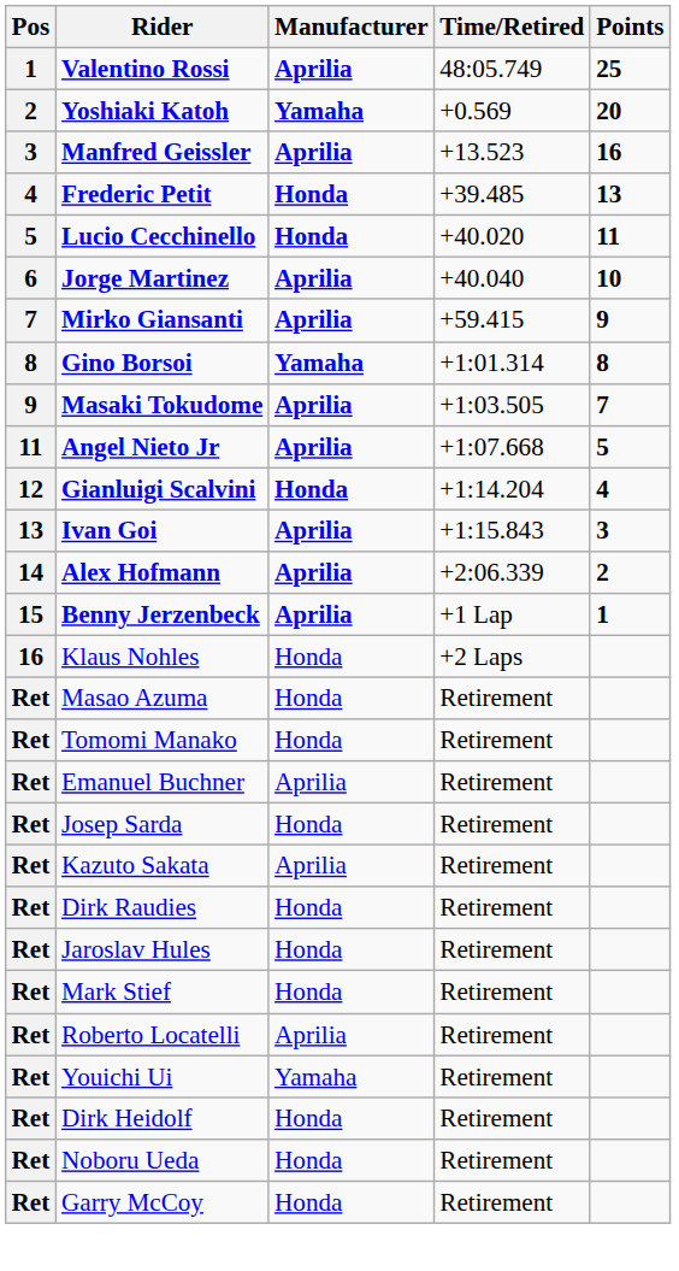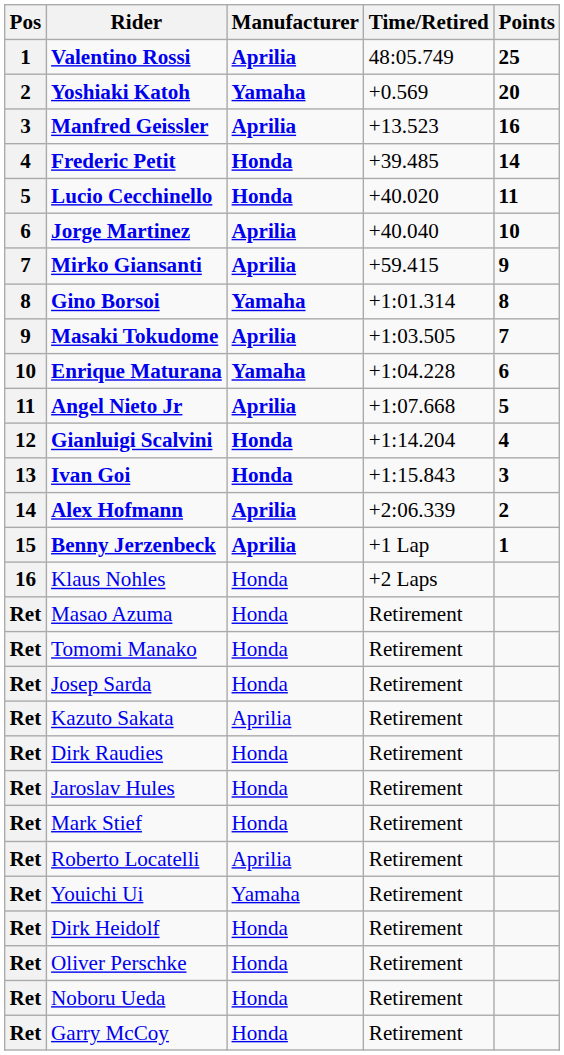 <table class="wikitable" style="font-size: 95%;">
 <tr>
 <th>Pos</th>
 <th>Rider</th>
 <th>Manufacturer</th>
 <th>Time/Retired</th>
 <th>Points</th>
 </tr>
 <tr>
 <th>1</th>
 <td> <strong><a href='#'>Valentino Rossi</a></strong></td>
 <td><strong><a href='#'>Aprilia</a></strong></td>
 <td>48:05.749</td>
 <td><strong>25</strong></td>
 </tr>
 <tr>
 <th>2</th>
 <td> <strong><a href='#'>Yoshiaki Katoh</a></strong></td>
 <td><strong><a href='#'>Yamaha</a></strong></td>
 <td>+0.569</td>
 <td><strong>20</strong></td>
 </tr>
 <tr>
 <th>3</th>
 <td> <strong><a href='#'>Manfred Geissler</a></strong></td>
 <td><strong><a href='#'>Aprilia</a></strong></td>
 <td>+13.523</td>
 <td><strong>16</strong></td>
 </tr>
 <tr>
 <th>4</th>
 <td> <strong><a href='#'>Frederic Petit</a></strong></td>
 <td><strong><a href='#'>Honda</a></strong></td>
 <td>+39.485</td>
-<td><strong>13</strong></td>
+<td><strong>14</strong></td>
 </tr>
 <tr>
 <th>5</th>
 <td> <strong><a href='#'>Lucio Cecchinello</a></strong></td>
 <td><strong><a href='#'>Honda</a></strong></td>
 <td>+40.020</td>
 <td><strong>11</strong></td>
 </tr>
 <tr>
 <th>6</th>
 <td> <strong><a href='#'>Jorge Martinez</a></strong></td>
 <td><strong><a href='#'>Aprilia</a></strong></td>
 <td>+40.040</td>
 <td><strong>10</strong></td>
 </tr>
 <tr>
 <th>7</th>
 <td> <strong><a href='#'>Mirko Giansanti</a></strong></td>
 <td><strong><a href='#'>Aprilia</a></strong></td>
 <td>+59.415</td>
 <td><strong>9</strong></td>
 </tr>
 <tr>
 <th>8</th>
 <td> <strong><a href='#'>Gino Borsoi</a></strong></td>
 <td><strong><a href='#'>Yamaha</a></strong></td>
 <td>+1:01.314</td>
 <td><strong>8</strong></td>
 </tr>
 <tr>
 <th>9</th>
 <td> <strong><a href='#'>Masaki Tokudome</a></strong></td>
 <td><strong><a href='#'>Aprilia</a></strong></td>
 <td>+1:03.505</td>
 <td><strong>7</strong></td>
 </tr>
 <tr>
+<th>10</th>
+<td> <strong><a href='#'>Enrique Maturana</a></strong></td>
+<td><strong><a href='#'>Yamaha</a></strong></td>
+<td>+1:04.228</td>
+<td><strong>6</strong></td>
+</tr>
+<tr>
 <th>11</th>
 <td> <strong><a href='#'>Angel Nieto Jr</a></strong></td>
 <td><strong><a href='#'>Aprilia</a></strong></td>
 <td>+1:07.668</td>
 <td><strong>5</strong></td>
 </tr>
 <tr>
 <th>12</th>
 <td> <strong><a href='#'>Gianluigi Scalvini</a></strong></td>
 <td><strong><a href='#'>Honda</a></strong></td>
 <td>+1:14.204</td>
 <td><strong>4</strong></td>
 </tr>
 <tr>
 <th>13</th>
 <td> <strong><a href='#'>Ivan Goi</a></strong></td>
-<td><strong><a href='#'>Aprilia</a></strong></td>
+<td><strong><a href='#'>Honda</a></strong></td>
 <td>+1:15.843</td>
 <td><strong>3</strong></td>
 </tr>
 <tr>
 <th>14</th>
 <td> <strong><a href='#'>Alex Hofmann</a></strong></td>
 <td><strong><a href='#'>Aprilia</a></strong></td>
 <td>+2:06.339</td>
 <td><strong>2</strong></td>
 </tr>
 <tr>
 <th>15</th>
 <td> <strong><a href='#'>Benny Jerzenbeck</a></strong></td>
 <td><strong><a href='#'>Aprilia</a></strong></td>
 <td>+1 Lap</td>
 <td><strong>1</strong></td>
 </tr>
 <tr>
 <th>16</th>
 <td> <a href='#'>Klaus Nohles</a></td>
 <td><a href='#'>Honda</a></td>
 <td>+2 Laps</td>
 <td></td>
 </tr>
 <tr>
 <th>Ret</th>
 <td> <a href='#'>Masao Azuma</a></td>
 <td><a href='#'>Honda</a></td>
 <td>Retirement</td>
 <td></td>
 </tr>
 <tr>
 <th>Ret</th>
 <td> <a href='#'>Tomomi Manako</a></td>
 <td><a href='#'>Honda</a></td>
-<td>Retirement</td>
-<td></td>
-</tr>
-<tr>
-<th>Ret</th>
-<td> <a href='#'>Emanuel Buchner</a></td>
-<td><a href='#'>Aprilia</a></td>
 <td>Retirement</td>
 <td></td>
 </tr>
 <tr>
 <th>Ret</th>
 <td> <a href='#'>Josep Sarda</a></td>
 <td><a href='#'>Honda</a></td>
 <td>Retirement</td>
 <td></td>
 </tr>
 <tr>
 <th>Ret</th>
 <td> <a href='#'>Kazuto Sakata</a></td>
 <td><a href='#'>Aprilia</a></td>
 <td>Retirement</td>
 <td></td>
 </tr>
 <tr>
 <th>Ret</th>
 <td> <a href='#'>Dirk Raudies</a></td>
 <td><a href='#'>Honda</a></td>
 <td>Retirement</td>
 <td></td>
 </tr>
 <tr>
 <th>Ret</th>
 <td> <a href='#'>Jaroslav Hules</a></td>
 <td><a href='#'>Honda</a></td>
 <td>Retirement</td>
 <td></td>
 </tr>
 <tr>
 <th>Ret</th>
 <td> <a href='#'>Mark Stief</a></td>
 <td><a href='#'>Honda</a></td>
 <td>Retirement</td>
 <td></td>
 </tr>
 <tr>
 <th>Ret</th>
 <td> <a href='#'>Roberto Locatelli</a></td>
 <td><a href='#'>Aprilia</a></td>
 <td>Retirement</td>
 <td></td>
 </tr>
 <tr>
 <th>Ret</th>
 <td> <a href='#'>Youichi Ui</a></td>
 <td><a href='#'>Yamaha</a></td>
 <td>Retirement</td>
 <td></td>
 </tr>
 <tr>
 <th>Ret</th>
 <td> <a href='#'>Dirk Heidolf</a></td>
 <td><a href='#'>Honda</a></td>
 <td>Retirement</td>
 <td></td>
 </tr>
 <tr>
 <th>Ret</th>
+<td> <a href='#'>Oliver Perschke</a></td>
+<td><a href='#'>Honda</a></td>
+<td>Retirement</td>
+<td></td>
+</tr>
+<tr>
+<th>Ret</th>
 <td> <a href='#'>Noboru Ueda</a></td>
 <td><a href='#'>Honda</a></td>
 <td>Retirement</td>
 <td></td>
 </tr>
 <tr>
 <th>Ret</th>
 <td> <a href='#'>Garry McCoy</a></td>
 <td><a href='#'>Honda</a></td>
 <td>Retirement</td>
 <td></td>
 </tr>
 </table>
